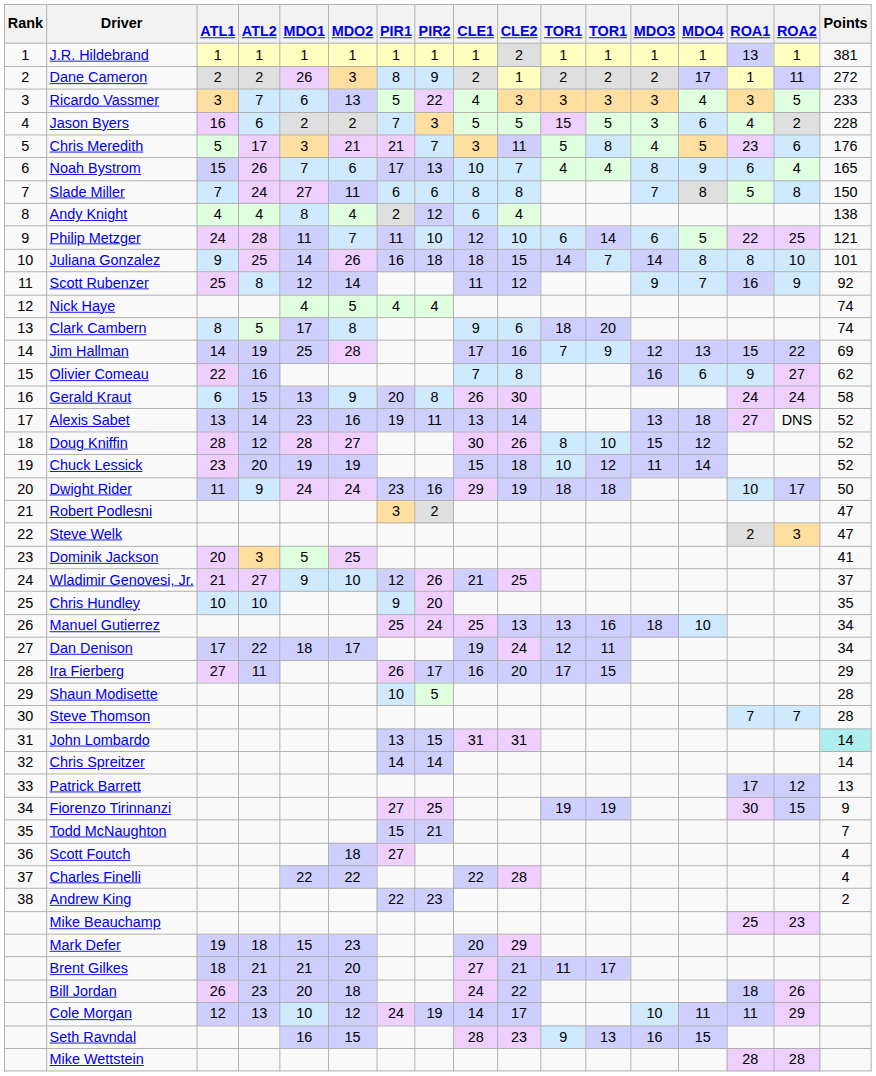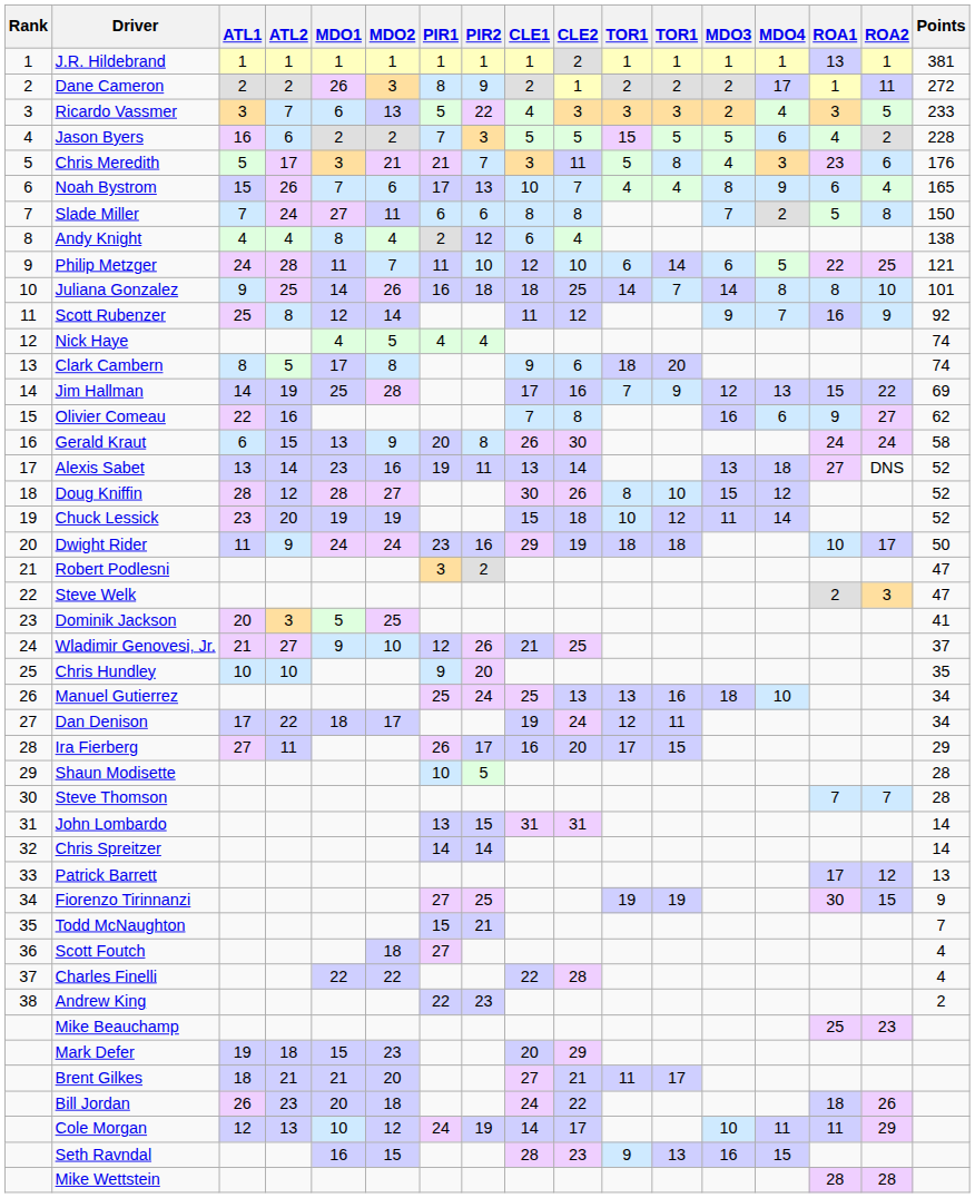 <table style="text-align: center" class="wikitable" style="font-size: 85%;">
 <tr>
 <th>Rank</th>
 <th>Driver</th>
 <th> <br> <a href='#'>ATL1</a></th>
 <th> <br> <a href='#'>ATL2</a></th>
 <th> <br> <a href='#'>MDO1</a></th>
 <th> <br> <a href='#'>MDO2</a></th>
 <th> <br> <a href='#'>PIR1</a></th>
 <th> <br> <a href='#'>PIR2</a></th>
 <th> <br> <a href='#'>CLE1</a></th>
 <th> <br> <a href='#'>CLE2</a></th>
 <th> <br> <a href='#'>TOR1</a></th>
 <th> <br> <a href='#'>TOR1</a></th>
 <th> <br> <a href='#'>MDO3</a></th>
 <th> <br> <a href='#'>MDO4</a></th>
 <th> <br> <a href='#'>ROA1</a></th>
 <th> <br> <a href='#'>ROA2</a></th>
 <th>Points</th>
 </tr>
 <tr>
 <td>1</td>
 <td align=left> <a href='#'>J.R. Hildebrand</a></td>
 <td style="background:#FFFFBF;">1</td>
 <td style="background:#FFFFBF;">1</td>
 <td style="background:#FFFFBF;">1</td>
 <td style="background:#FFFFBF;">1</td>
 <td style="background:#FFFFBF;">1</td>
 <td style="background:#FFFFBF;">1</td>
 <td style="background:#FFFFBF;">1</td>
 <td style="background:#DFDFDF;">2</td>
 <td style="background:#FFFFBF;">1</td>
 <td style="background:#FFFFBF;">1</td>
 <td style="background:#FFFFBF;">1</td>
 <td style="background:#FFFFBF;">1</td>
 <td style="background:#CFCFFF;">13</td>
 <td style="background:#FFFFBF;">1</td>
 <td>381</td>
 </tr>
 <tr>
 <td>2</td>
 <td align=left> <a href='#'>Dane Cameron</a></td>
 <td style="background:#DFDFDF;">2</td>
 <td style="background:#DFDFDF;">2</td>
 <td style="background:#EFCFFF;">26</td>
 <td style="background:#FFDF9F;">3</td>
 <td style="background:#CFEAFF;">8</td>
 <td style="background:#CFEAFF;">9</td>
 <td style="background:#DFDFDF;">2</td>
 <td style="background:#FFFFBF;">1</td>
 <td style="background:#DFDFDF;">2</td>
 <td style="background:#DFDFDF;">2</td>
 <td style="background:#DFDFDF;">2</td>
 <td style="background:#CFCFFF;">17</td>
 <td style="background:#FFFFBF;">1</td>
 <td style="background:#CFCFFF;">11</td>
 <td>272</td>
 </tr>
 <tr>
 <td>3</td>
 <td align=left> <a href='#'>Ricardo Vassmer</a></td>
 <td style="background:#FFDF9F;">3</td>
 <td style="background:#CFEAFF;">7</td>
 <td style="background:#CFEAFF;">6</td>
 <td style="background:#CFCFFF;">13</td>
 <td style="background:#DFFFDF;">5</td>
 <td style="background:#EFCFFF;">22</td>
 <td style="background:#DFFFDF;">4</td>
 <td style="background:#FFDF9F;">3</td>
 <td style="background:#FFDF9F;">3</td>
 <td style="background:#FFDF9F;">3</td>
-<td style="background:#FFDF9F;">3</td>
+<td style="background:#FFDF9F;">2</td>
 <td style="background:#DFFFDF;">4</td>
 <td style="background:#FFDF9F;">3</td>
 <td style="background:#DFFFDF;">5</td>
 <td>233</td>
 </tr>
 <tr>
 <td>4</td>
 <td align=left> <a href='#'>Jason Byers</a></td>
 <td style="background:#EFCFFF;">16</td>
 <td style="background:#CFEAFF;">6</td>
 <td style="background:#DFDFDF;">2</td>
 <td style="background:#DFDFDF;">2</td>
 <td style="background:#CFEAFF;">7</td>
 <td style="background:#FFDF9F;">3</td>
 <td style="background:#DFFFDF;">5</td>
 <td style="background:#DFFFDF;">5</td>
 <td style="background:#EFCFFF;">15</td>
 <td style="background:#DFFFDF;">5</td>
-<td style="background:#DFFFDF;">3</td>
+<td style="background:#DFFFDF;">5</td>
 <td style="background:#CFEAFF;">6</td>
 <td style="background:#DFFFDF;">4</td>
 <td style="background:#DFDFDF;">2</td>
 <td>228</td>
 </tr>
 <tr>
 <td>5</td>
 <td align=left> <a href='#'>Chris Meredith</a></td>
 <td style="background:#DFFFDF;">5</td>
 <td style="background:#EFCFFF;">17</td>
 <td style="background:#FFDF9F;">3</td>
 <td style="background:#EFCFFF;">21</td>
 <td style="background:#EFCFFF;">21</td>
 <td style="background:#CFEAFF;">7</td>
 <td style="background:#FFDF9F;">3</td>
 <td style="background:#CFCFFF;">11</td>
 <td style="background:#DFFFDF;">5</td>
 <td style="background:#CFEAFF;">8</td>
 <td style="background:#DFFFDF;">4</td>
-<td style="background:#FFDF9F;">5</td>
+<td style="background:#FFDF9F;">3</td>
 <td style="background:#EFCFFF;">23</td>
 <td style="background:#CFEAFF;">6</td>
 <td>176</td>
 </tr>
 <tr>
 <td>6</td>
 <td align=left> <a href='#'>Noah Bystrom</a></td>
 <td style="background:#CFCFFF;">15</td>
 <td style="background:#EFCFFF;">26</td>
 <td style="background:#CFEAFF;">7</td>
 <td style="background:#CFEAFF;">6</td>
 <td style="background:#CFCFFF;">17</td>
 <td style="background:#CFCFFF;">13</td>
 <td style="background:#CFEAFF;">10</td>
 <td style="background:#CFEAFF;">7</td>
 <td style="background:#DFFFDF;">4</td>
 <td style="background:#DFFFDF;">4</td>
 <td style="background:#CFEAFF;">8</td>
 <td style="background:#CFEAFF;">9</td>
 <td style="background:#CFEAFF;">6</td>
 <td style="background:#DFFFDF;">4</td>
 <td>165</td>
 </tr>
 <tr>
 <td>7</td>
 <td align=left> <a href='#'>Slade Miller</a></td>
 <td style="background:#CFEAFF;">7</td>
 <td style="background:#EFCFFF;">24</td>
 <td style="background:#EFCFFF;">27</td>
 <td style="background:#CFCFFF;">11</td>
 <td style="background:#CFEAFF;">6</td>
 <td style="background:#CFEAFF;">6</td>
 <td style="background:#CFEAFF;">8</td>
 <td style="background:#CFEAFF;">8</td>
 <td></td>
 <td></td>
 <td style="background:#CFEAFF;">7</td>
-<td style="background:#DFDFDF;">8</td>
+<td style="background:#DFDFDF;">2</td>
 <td style="background:#DFFFDF;">5</td>
 <td style="background:#CFEAFF;">8</td>
 <td>150</td>
 </tr>
 <tr>
 <td>8</td>
 <td align=left> <a href='#'>Andy Knight</a></td>
 <td style="background:#DFFFDF;">4</td>
 <td style="background:#DFFFDF;">4</td>
 <td style="background:#CFEAFF;">8</td>
 <td style="background:#DFFFDF;">4</td>
 <td style="background:#DFDFDF;">2</td>
 <td style="background:#CFCFFF;">12</td>
 <td style="background:#CFEAFF;">6</td>
 <td style="background:#DFFFDF;">4</td>
 <td></td>
 <td></td>
 <td></td>
 <td></td>
 <td></td>
 <td></td>
 <td>138</td>
 </tr>
 <tr>
 <td>9</td>
 <td align=left> <a href='#'>Philip Metzger</a></td>
 <td style="background:#EFCFFF;">24</td>
 <td style="background:#EFCFFF;">28</td>
 <td style="background:#CFCFFF;">11</td>
 <td style="background:#CFEAFF;">7</td>
 <td style="background:#CFCFFF;">11</td>
 <td style="background:#CFEAFF;">10</td>
 <td style="background:#CFCFFF;">12</td>
 <td style="background:#CFEAFF;">10</td>
 <td style="background:#CFEAFF;">6</td>
 <td style="background:#CFCFFF;">14</td>
 <td style="background:#CFEAFF;">6</td>
 <td style="background:#DFFFDF;">5</td>
 <td style="background:#EFCFFF;">22</td>
 <td style="background:#EFCFFF;">25</td>
 <td>121</td>
 </tr>
 <tr>
 <td>10</td>
 <td align=left> <a href='#'>Juliana Gonzalez</a></td>
 <td style="background:#CFEAFF;">9</td>
 <td style="background:#EFCFFF;">25</td>
 <td style="background:#CFCFFF;">14</td>
 <td style="background:#EFCFFF;">26</td>
 <td style="background:#CFCFFF;">16</td>
 <td style="background:#CFCFFF;">18</td>
 <td style="background:#CFCFFF;">18</td>
-<td style="background:#CFCFFF;">15</td>
+<td style="background:#CFCFFF;">25</td>
 <td style="background:#CFCFFF;">14</td>
 <td style="background:#CFEAFF;">7</td>
 <td style="background:#CFCFFF;">14</td>
 <td style="background:#CFEAFF;">8</td>
 <td style="background:#CFEAFF;">8</td>
 <td style="background:#CFEAFF;">10</td>
 <td>101</td>
 </tr>
 <tr>
 <td>11</td>
 <td align=left> <a href='#'>Scott Rubenzer</a></td>
 <td style="background:#EFCFFF;">25</td>
 <td style="background:#CFEAFF;">8</td>
 <td style="background:#CFCFFF;">12</td>
 <td style="background:#CFCFFF;">14</td>
 <td></td>
 <td></td>
 <td style="background:#CFCFFF;">11</td>
 <td style="background:#CFCFFF;">12</td>
 <td></td>
 <td></td>
 <td style="background:#CFEAFF;">9</td>
 <td style="background:#CFEAFF;">7</td>
 <td style="background:#CFCFFF;">16</td>
 <td style="background:#CFEAFF;">9</td>
 <td>92</td>
 </tr>
 <tr>
 <td>12</td>
 <td align=left> <a href='#'>Nick Haye</a></td>
 <td></td>
 <td></td>
 <td style="background:#DFFFDF;">4</td>
 <td style="background:#DFFFDF;">5</td>
 <td style="background:#DFFFDF;">4</td>
 <td style="background:#DFFFDF;">4</td>
 <td></td>
 <td></td>
 <td></td>
 <td></td>
 <td></td>
 <td></td>
 <td></td>
 <td></td>
 <td>74</td>
 </tr>
 <tr>
 <td>13</td>
 <td align=left> <a href='#'>Clark Cambern</a></td>
 <td style="background:#CFEAFF;">8</td>
 <td style="background:#DFFFDF;">5</td>
 <td style="background:#CFCFFF;">17</td>
 <td style="background:#CFEAFF;">8</td>
 <td></td>
 <td></td>
 <td style="background:#CFEAFF;">9</td>
 <td style="background:#CFEAFF;">6</td>
 <td style="background:#CFCFFF;">18</td>
 <td style="background:#CFCFFF;">20</td>
 <td></td>
 <td></td>
 <td></td>
 <td></td>
 <td>74</td>
 </tr>
 <tr>
 <td>14</td>
 <td align=left> <a href='#'>Jim Hallman</a></td>
 <td style="background:#CFCFFF;">14</td>
 <td style="background:#CFCFFF;">19</td>
 <td style="background:#CFCFFF;">25</td>
 <td style="background:#EFCFFF;">28</td>
 <td></td>
 <td></td>
 <td style="background:#CFCFFF;">17</td>
 <td style="background:#CFCFFF;">16</td>
 <td style="background:#CFEAFF;">7</td>
 <td style="background:#CFEAFF;">9</td>
 <td style="background:#CFCFFF;">12</td>
 <td style="background:#CFCFFF;">13</td>
 <td style="background:#CFCFFF;">15</td>
 <td style="background:#CFCFFF;">22</td>
 <td>69</td>
 </tr>
 <tr>
 <td>15</td>
 <td align=left> <a href='#'>Olivier Comeau</a></td>
 <td style="background:#EFCFFF;">22</td>
 <td style="background:#CFCFFF;">16</td>
 <td></td>
 <td></td>
 <td></td>
 <td></td>
 <td style="background:#CFEAFF;">7</td>
 <td style="background:#CFEAFF;">8</td>
 <td></td>
 <td></td>
 <td style="background:#CFCFFF;">16</td>
 <td style="background:#CFEAFF;">6</td>
 <td style="background:#CFEAFF;">9</td>
 <td style="background:#EFCFFF;">27</td>
 <td>62</td>
 </tr>
 <tr>
 <td>16</td>
 <td align=left> <a href='#'>Gerald Kraut</a></td>
 <td style="background:#CFEAFF;">6</td>
 <td style="background:#CFCFFF;">15</td>
 <td style="background:#CFCFFF;">13</td>
 <td style="background:#CFEAFF;">9</td>
 <td style="background:#CFCFFF;">20</td>
 <td style="background:#CFEAFF;">8</td>
 <td style="background:#EFCFFF;">26</td>
 <td style="background:#EFCFFF;">30</td>
 <td></td>
 <td></td>
 <td></td>
 <td></td>
 <td style="background:#EFCFFF;">24</td>
 <td style="background:#EFCFFF;">24</td>
 <td>58</td>
 </tr>
 <tr>
 <td>17</td>
 <td align=left> <a href='#'>Alexis Sabet</a></td>
 <td style="background:#CFCFFF;">13</td>
 <td style="background:#CFCFFF;">14</td>
 <td style="background:#CFCFFF;">23</td>
 <td style="background:#CFCFFF;">16</td>
 <td style="background:#CFCFFF;">19</td>
 <td style="background:#CFCFFF;">11</td>
 <td style="background:#CFCFFF;">13</td>
 <td style="background:#CFCFFF;">14</td>
 <td></td>
 <td></td>
 <td style="background:#CFCFFF;">13</td>
 <td style="background:#CFCFFF;">18</td>
 <td style="background:#EFCFFF;">27</td>
 <td>DNS</td>
 <td>52</td>
 </tr>
 <tr>
 <td>18</td>
 <td align=left> <a href='#'>Doug Kniffin</a></td>
 <td style="background:#EFCFFF;">28</td>
 <td style="background:#CFCFFF;">12</td>
 <td style="background:#EFCFFF;">28</td>
 <td style="background:#EFCFFF;">27</td>
 <td></td>
 <td></td>
 <td style="background:#EFCFFF;">30</td>
 <td style="background:#EFCFFF;">26</td>
 <td style="background:#CFEAFF;">8</td>
 <td style="background:#CFEAFF;">10</td>
 <td style="background:#CFCFFF;">15</td>
 <td style="background:#CFCFFF;">12</td>
 <td></td>
 <td></td>
 <td>52</td>
 </tr>
 <tr>
 <td>19</td>
 <td align=left> <a href='#'>Chuck Lessick</a></td>
 <td style="background:#EFCFFF;">23</td>
 <td style="background:#CFCFFF;">20</td>
 <td style="background:#CFCFFF;">19</td>
 <td style="background:#CFCFFF;">19</td>
 <td></td>
 <td></td>
 <td style="background:#CFCFFF;">15</td>
 <td style="background:#CFCFFF;">18</td>
 <td style="background:#CFEAFF;">10</td>
 <td style="background:#CFCFFF;">12</td>
 <td style="background:#CFCFFF;">11</td>
 <td style="background:#CFCFFF;">14</td>
 <td></td>
 <td></td>
 <td>52</td>
 </tr>
 <tr>
 <td>20</td>
 <td align=left> <a href='#'>Dwight Rider</a></td>
 <td style="background:#CFCFFF;">11</td>
 <td style="background:#CFEAFF;">9</td>
 <td style="background:#EFCFFF;">24</td>
 <td style="background:#EFCFFF;">24</td>
 <td style="background:#CFCFFF;">23</td>
 <td style="background:#CFCFFF;">16</td>
 <td style="background:#EFCFFF;">29</td>
 <td style="background:#CFCFFF;">19</td>
 <td style="background:#CFCFFF;">18</td>
 <td style="background:#CFCFFF;">18</td>
 <td></td>
 <td></td>
 <td style="background:#CFEAFF;">10</td>
 <td style="background:#CFCFFF;">17</td>
 <td>50</td>
 </tr>
 <tr>
 <td>21</td>
 <td align=left> <a href='#'>Robert Podlesni</a></td>
 <td></td>
 <td></td>
 <td></td>
 <td></td>
 <td style="background:#FFDF9F;">3</td>
 <td style="background:#DFDFDF;">2</td>
 <td></td>
 <td></td>
 <td></td>
 <td></td>
 <td></td>
 <td></td>
 <td></td>
 <td></td>
 <td>47</td>
 </tr>
 <tr>
 <td>22</td>
 <td align=left> <a href='#'>Steve Welk</a></td>
 <td></td>
 <td></td>
 <td></td>
 <td></td>
 <td></td>
 <td></td>
 <td></td>
 <td></td>
 <td></td>
 <td></td>
 <td></td>
 <td></td>
 <td style="background:#DFDFDF;">2</td>
 <td style="background:#FFDF9F;">3</td>
 <td>47</td>
 </tr>
 <tr>
 <td>23</td>
 <td align=left> <a href='#'>Dominik Jackson</a></td>
 <td style="background:#EFCFFF;">20</td>
 <td style="background:#FFDF9F;">3</td>
 <td style="background:#DFFFDF;">5</td>
 <td style="background:#EFCFFF;">25</td>
 <td></td>
 <td></td>
 <td></td>
 <td></td>
 <td></td>
 <td></td>
 <td></td>
 <td></td>
 <td></td>
 <td></td>
 <td>41</td>
 </tr>
 <tr>
 <td>24</td>
 <td align=left> <a href='#'>Wladimir Genovesi, Jr.</a></td>
 <td style="background:#EFCFFF;">21</td>
 <td style="background:#EFCFFF;">27</td>
 <td style="background:#CFEAFF;">9</td>
 <td style="background:#CFEAFF;">10</td>
 <td style="background:#CFCFFF;">12</td>
 <td style="background:#EFCFFF;">26</td>
 <td style="background:#CFCFFF;">21</td>
 <td style="background:#EFCFFF;">25</td>
 <td></td>
 <td></td>
 <td></td>
 <td></td>
 <td></td>
 <td></td>
 <td>37</td>
 </tr>
 <tr>
 <td>25</td>
 <td align=left> <a href='#'>Chris Hundley</a></td>
 <td style="background:#CFEAFF;">10</td>
 <td style="background:#CFEAFF;">10</td>
 <td></td>
 <td></td>
 <td style="background:#CFEAFF;">9</td>
 <td style="background:#EFCFFF;">20</td>
 <td></td>
 <td></td>
 <td></td>
 <td></td>
 <td></td>
 <td></td>
 <td></td>
 <td></td>
 <td>35</td>
 </tr>
 <tr>
 <td>26</td>
 <td align=left> <a href='#'>Manuel Gutierrez</a></td>
 <td></td>
 <td></td>
 <td></td>
 <td></td>
 <td style="background:#EFCFFF;">25</td>
 <td style="background:#EFCFFF;">24</td>
 <td style="background:#EFCFFF;">25</td>
 <td style="background:#CFCFFF;">13</td>
 <td style="background:#CFCFFF;">13</td>
 <td style="background:#CFCFFF;">16</td>
 <td style="background:#CFCFFF;">18</td>
 <td style="background:#CFEAFF;">10</td>
 <td></td>
 <td></td>
 <td>34</td>
 </tr>
 <tr>
 <td>27</td>
 <td align=left> <a href='#'>Dan Denison</a></td>
 <td style="background:#CFCFFF;">17</td>
 <td style="background:#CFCFFF;">22</td>
 <td style="background:#CFCFFF;">18</td>
 <td style="background:#CFCFFF;">17</td>
 <td></td>
 <td></td>
 <td style="background:#CFCFFF;">19</td>
 <td style="background:#EFCFFF;">24</td>
 <td style="background:#CFCFFF;">12</td>
 <td style="background:#CFCFFF;">11</td>
 <td></td>
 <td></td>
 <td></td>
 <td></td>
 <td>34</td>
 </tr>
 <tr>
 <td>28</td>
 <td align=left> <a href='#'>Ira Fierberg</a></td>
 <td style="background:#EFCFFF;">27</td>
 <td style="background:#CFCFFF;">11</td>
 <td></td>
 <td></td>
 <td style="background:#EFCFFF;">26</td>
 <td style="background:#CFCFFF;">17</td>
 <td style="background:#CFCFFF;">16</td>
 <td style="background:#CFCFFF;">20</td>
 <td style="background:#CFCFFF;">17</td>
 <td style="background:#CFCFFF;">15</td>
 <td></td>
 <td></td>
 <td></td>
 <td></td>
 <td>29</td>
 </tr>
 <tr>
 <td>29</td>
 <td align=left> <a href='#'>Shaun Modisette</a></td>
 <td></td>
 <td></td>
 <td></td>
 <td></td>
 <td style="background:#CFEAFF;">10</td>
 <td style="background:#DFFFDF;">5</td>
 <td></td>
 <td></td>
 <td></td>
 <td></td>
 <td></td>
 <td></td>
 <td></td>
 <td></td>
 <td>28</td>
 </tr>
 <tr>
 <td>30</td>
 <td align=left> <a href='#'>Steve Thomson</a></td>
 <td></td>
 <td></td>
 <td></td>
 <td></td>
 <td></td>
 <td></td>
 <td></td>
 <td></td>
 <td></td>
 <td></td>
 <td></td>
 <td></td>
 <td style="background:#CFEAFF;">7</td>
 <td style="background:#CFEAFF;">7</td>
 <td>28</td>
 </tr>
 <tr>
 <td>31</td>
 <td align=left> <a href='#'>John Lombardo</a></td>
 <td></td>
 <td></td>
 <td></td>
 <td></td>
 <td style="background:#CFCFFF;">13</td>
 <td style="background:#CFCFFF;">15</td>
 <td style="background:#EFCFFF;">31</td>
 <td style="background:#EFCFFF;">31</td>
 <td></td>
 <td></td>
 <td></td>
 <td></td>
 <td></td>
 <td></td>
-<td style="background: paleturquoise;">14</td>
+<td>14</td>
 </tr>
 <tr>
 <td>32</td>
 <td align=left> <a href='#'>Chris Spreitzer</a></td>
 <td></td>
 <td></td>
 <td></td>
 <td></td>
 <td style="background:#CFCFFF;">14</td>
 <td style="background:#CFCFFF;">14</td>
 <td></td>
 <td></td>
 <td></td>
 <td></td>
 <td></td>
 <td></td>
 <td></td>
 <td></td>
 <td>14</td>
 </tr>
 <tr>
 <td>33</td>
 <td align=left> <a href='#'>Patrick Barrett</a></td>
 <td></td>
 <td></td>
 <td></td>
 <td></td>
 <td></td>
 <td></td>
 <td></td>
 <td></td>
 <td></td>
 <td></td>
 <td></td>
 <td></td>
 <td style="background:#CFCFFF;">17</td>
 <td style="background:#CFCFFF;">12</td>
 <td>13</td>
 </tr>
 <tr>
 <td>34</td>
 <td align=left> <a href='#'>Fiorenzo Tirinnanzi</a></td>
 <td></td>
 <td></td>
 <td></td>
 <td></td>
 <td style="background:#EFCFFF;">27</td>
 <td style="background:#EFCFFF;">25</td>
 <td></td>
 <td></td>
 <td style="background:#CFCFFF;">19</td>
 <td style="background:#CFCFFF;">19</td>
 <td></td>
 <td></td>
 <td style="background:#EFCFFF;">30</td>
 <td style="background:#CFCFFF;">15</td>
 <td>9</td>
 </tr>
 <tr>
 <td>35</td>
 <td align=left> <a href='#'>Todd McNaughton</a></td>
 <td></td>
 <td></td>
 <td></td>
 <td></td>
 <td style="background:#CFCFFF;">15</td>
 <td style="background:#CFCFFF;">21</td>
 <td></td>
 <td></td>
 <td></td>
 <td></td>
 <td></td>
 <td></td>
 <td></td>
 <td></td>
 <td>7</td>
 </tr>
 <tr>
 <td>36</td>
 <td align=left> <a href='#'>Scott Foutch</a></td>
 <td></td>
 <td></td>
 <td></td>
 <td style="background:#CFCFFF;">18</td>
 <td style="background:#EFCFFF;">27</td>
 <td></td>
 <td></td>
 <td></td>
 <td></td>
 <td></td>
 <td></td>
 <td></td>
 <td></td>
 <td></td>
 <td>4</td>
 </tr>
 <tr>
 <td>37</td>
 <td align=left> <a href='#'>Charles Finelli</a></td>
 <td></td>
 <td></td>
 <td style="background:#CFCFFF;">22</td>
 <td style="background:#CFCFFF;">22</td>
 <td></td>
 <td></td>
 <td style="background:#CFCFFF;">22</td>
 <td style="background:#EFCFFF;">28</td>
 <td></td>
 <td></td>
 <td></td>
 <td></td>
 <td></td>
 <td></td>
 <td>4</td>
 </tr>
 <tr>
 <td>38</td>
 <td align=left> <a href='#'>Andrew King</a></td>
 <td></td>
 <td></td>
 <td></td>
 <td></td>
 <td style="background:#CFCFFF;">22</td>
 <td style="background:#CFCFFF;">23</td>
 <td></td>
 <td></td>
 <td></td>
 <td></td>
 <td></td>
 <td></td>
 <td></td>
 <td></td>
 <td>2</td>
 </tr>
 <tr>
 <td></td>
 <td align=left> <a href='#'>Mike Beauchamp</a></td>
 <td></td>
 <td></td>
 <td></td>
 <td></td>
 <td></td>
 <td></td>
 <td></td>
 <td></td>
 <td></td>
 <td></td>
 <td></td>
 <td></td>
 <td style="background:#EFCFFF;">25</td>
 <td style="background:#EFCFFF;">23</td>
 <td></td>
 </tr>
 <tr>
 <td></td>
 <td align=left> <a href='#'>Mark Defer</a></td>
 <td style="background:#CFCFFF;">19</td>
 <td style="background:#CFCFFF;">18</td>
 <td style="background:#CFCFFF;">15</td>
 <td style="background:#CFCFFF;">23</td>
 <td></td>
 <td></td>
 <td style="background:#CFCFFF;">20</td>
 <td style="background:#EFCFFF;">29</td>
 <td></td>
 <td></td>
 <td></td>
 <td></td>
 <td></td>
 <td></td>
 <td></td>
 </tr>
 <tr>
 <td></td>
 <td align=left> <a href='#'>Brent Gilkes</a></td>
 <td style="background:#CFCFFF;">18</td>
 <td style="background:#CFCFFF;">21</td>
 <td style="background:#CFCFFF;">21</td>
 <td style="background:#CFCFFF;">20</td>
 <td></td>
 <td></td>
 <td style="background:#EFCFFF;">27</td>
 <td style="background:#CFCFFF;">21</td>
 <td style="background:#CFCFFF;">11</td>
 <td style="background:#CFCFFF;">17</td>
 <td></td>
 <td></td>
 <td></td>
 <td></td>
 <td></td>
 </tr>
 <tr>
 <td></td>
 <td align=left> <a href='#'>Bill Jordan</a></td>
 <td style="background:#EFCFFF;">26</td>
 <td style="background:#CFCFFF;">23</td>
 <td style="background:#CFCFFF;">20</td>
 <td style="background:#CFCFFF;">18</td>
 <td></td>
 <td></td>
 <td style="background:#EFCFFF;">24</td>
 <td style="background:#CFCFFF;">22</td>
 <td></td>
 <td></td>
 <td></td>
 <td></td>
 <td style="background:#CFCFFF;">18</td>
 <td style="background:#EFCFFF;">26</td>
 <td></td>
 </tr>
 <tr>
 <td></td>
 <td align=left> <a href='#'>Cole Morgan</a></td>
 <td style="background:#CFCFFF;">12</td>
 <td style="background:#CFCFFF;">13</td>
 <td style="background:#CFEAFF;">10</td>
 <td style="background:#CFCFFF;">12</td>
 <td style="background:#EFCFFF;">24</td>
 <td style="background:#CFCFFF;">19</td>
 <td style="background:#CFCFFF;">14</td>
 <td style="background:#CFCFFF;">17</td>
 <td></td>
 <td></td>
 <td style="background:#CFEAFF;">10</td>
 <td style="background:#CFCFFF;">11</td>
 <td style="background:#CFCFFF;">11</td>
 <td style="background:#EFCFFF;">29</td>
 <td></td>
 </tr>
 <tr>
 <td></td>
 <td align=left> <a href='#'>Seth Ravndal</a></td>
 <td></td>
 <td></td>
 <td style="background:#CFCFFF;">16</td>
 <td style="background:#CFCFFF;">15</td>
 <td></td>
 <td></td>
 <td style="background:#EFCFFF;">28</td>
 <td style="background:#EFCFFF;">23</td>
 <td style="background:#CFEAFF;">9</td>
 <td style="background:#CFCFFF;">13</td>
 <td style="background:#CFCFFF;">16</td>
 <td style="background:#CFCFFF;">15</td>
 <td></td>
 <td></td>
 <td></td>
 </tr>
 <tr>
 <td></td>
 <td align=left> <a href='#'>Mike Wettstein</a></td>
 <td></td>
 <td></td>
 <td></td>
 <td></td>
 <td></td>
 <td></td>
 <td></td>
 <td></td>
 <td></td>
 <td></td>
 <td></td>
 <td></td>
 <td style="background:#EFCFFF;">28</td>
 <td style="background:#EFCFFF;">28</td>
 <td></td>
 </tr>
 </table>
